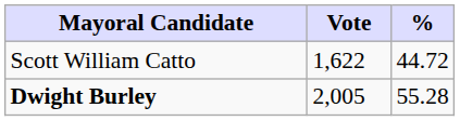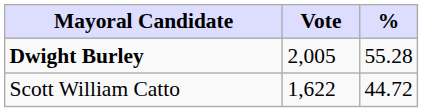 <table class="wikitable">
 <tr>
 <th style="background:#ddf; width:200px;">Mayoral Candidate</th>
 <th style="background:#ddf; width:50px;">Vote</th>
 <th style="background:#ddf; width:30px;">%</th>
 </tr>
 <tr>
+<td><strong>Dwight Burley</strong></td>
+<td>2,005</td>
+<td>55.28</td>
+</tr>
+<tr>
 <td>Scott William Catto</td>
 <td>1,622</td>
 <td>44.72</td>
 </tr>
-<tr>
-<td><strong>Dwight Burley</strong></td>
-<td>2,005</td>
-<td>55.28</td>
-</tr>
 </table>
